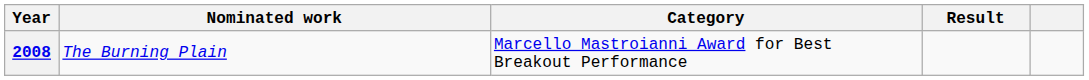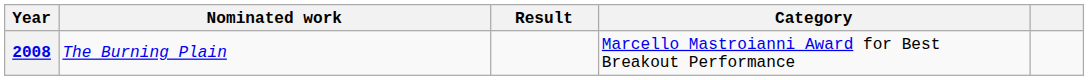 <table class="wikitable plainrowheaders">
 <tr>
 <th scope="col" style="width:5%;">Year</th>
 <th scope="col" style="width:40%;">Nominated work</th>
+<th scope="col" style="width:10%;">Result</th>
 <th scope="col" style="width:40%;">Category</th>
-<th scope="col" style="width:10%;">Result</th>
 <th scope="col" style="width:5%;"></th>
 </tr>
 <tr>
 <th scope="row" style="text-align:center;"><a href='#'>2008</a></th>
 <td style="text-align:left;"><em><a href='#'>The Burning Plain</a></em></td>
+<td></td>
 <td><a href='#'>Marcello Mastroianni Award</a> for Best Breakout Performance</td>
-<td></td>
 <td style="text-align:center;"></td>
 </tr>
 </table>
